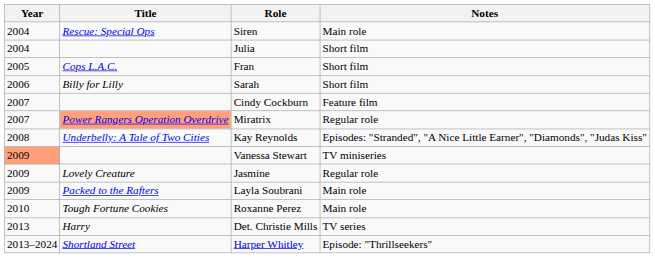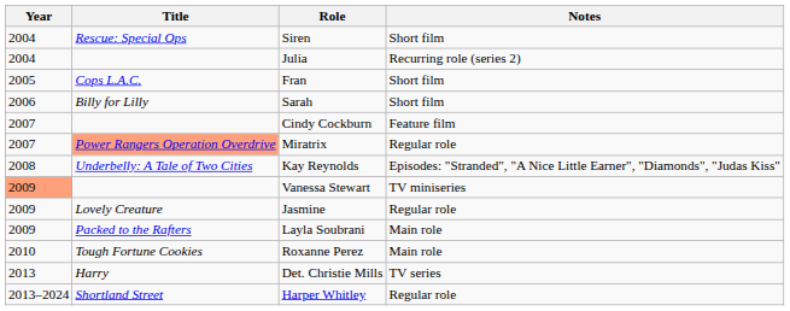 <table class="wikitable sortable">
 <tr>
 <th>Year</th>
 <th>Title</th>
 <th>Role</th>
 <th class="unsortable">Notes</th>
 </tr>
 <tr>
 <td>2004</td>
 <td><em><a href='#'>Rescue: Special Ops</a></em></td>
 <td>Siren</td>
-<td>Main role</td>
+<td>Short film</td>
 </tr>
 <tr>
 <td>2004</td>
 <td><em></em></td>
 <td>Julia</td>
-<td>Short film</td>
+<td>Recurring role (series 2)</td>
 </tr>
 <tr>
 <td>2005</td>
 <td><em><a href='#'>Cops L.A.C.</a></em></td>
 <td>Fran</td>
 <td>Short film</td>
 </tr>
 <tr>
 <td>2006</td>
 <td><em>Billy for Lilly</em></td>
 <td>Sarah</td>
 <td>Short film</td>
 </tr>
 <tr>
 <td>2007</td>
 <td><em></em></td>
 <td>Cindy Cockburn</td>
 <td>Feature film</td>
 </tr>
 <tr>
 <td>2007</td>
 <td style="background: lightsalmon;"><em><a href='#'>Power Rangers Operation Overdrive</a></em></td>
 <td>Miratrix</td>
 <td>Regular role</td>
 </tr>
 <tr>
 <td>2008</td>
 <td><em><a href='#'>Underbelly: A Tale of Two Cities</a></em></td>
 <td>Kay Reynolds</td>
 <td>Episodes: "Stranded", "A Nice Little Earner", "Diamonds", "Judas Kiss"</td>
 </tr>
 <tr>
 <td style="background: lightsalmon;">2009</td>
 <td><em></em></td>
 <td>Vanessa Stewart</td>
 <td>TV miniseries</td>
 </tr>
 <tr>
 <td>2009</td>
 <td><em>Lovely Creature</em></td>
 <td>Jasmine</td>
 <td>Regular role</td>
 </tr>
 <tr>
 <td>2009</td>
 <td><em><a href='#'>Packed to the Rafters</a></em></td>
 <td>Layla Soubrani</td>
 <td>Main role</td>
 </tr>
 <tr>
 <td>2010</td>
 <td><em>Tough Fortune Cookies</em></td>
 <td>Roxanne Perez</td>
 <td>Main role</td>
 </tr>
 <tr>
 <td>2013</td>
 <td><em>Harry</em></td>
 <td>Det. Christie Mills</td>
 <td>TV series</td>
 </tr>
 <tr>
 <td>2013–2024</td>
 <td><em><a href='#'>Shortland Street</a></em></td>
 <td><a href='#'>Harper Whitley</a></td>
-<td>Episode: "Thrillseekers"</td>
+<td>Regular role</td>
 </tr>
 </table>
